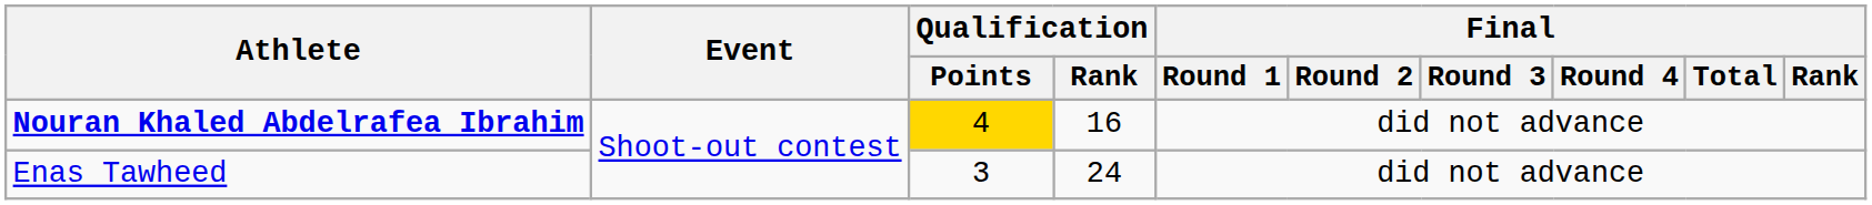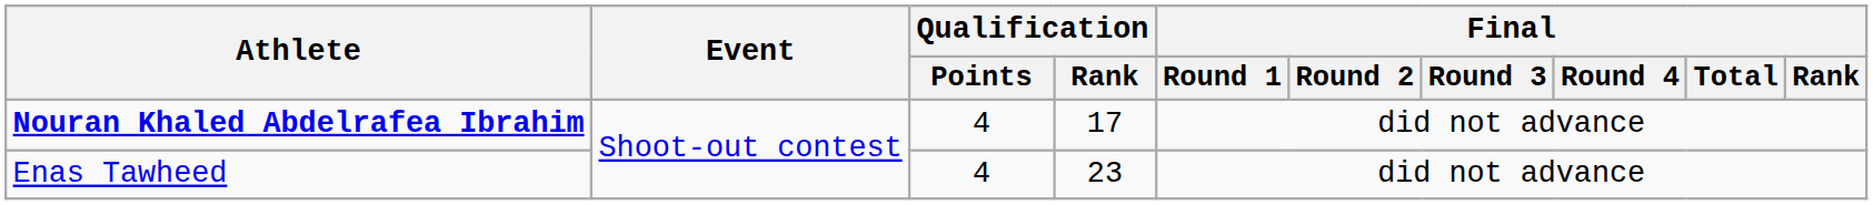 <table class="wikitable" style="font-size:90%;">
 <tr>
 <th rowspan=2>Athlete</th>
 <th rowspan=2>Event</th>
 <th colspan=2>Qualification</th>
 <th colspan=6>Final</th>
 </tr>
 <tr style="font-size:95%">
 <th>Points</th>
 <th>Rank</th>
 <th>Round 1</th>
 <th>Round 2</th>
 <th>Round 3</th>
 <th>Round 4</th>
 <th>Total</th>
 <th>Rank</th>
 </tr>
 <tr align=center>
 <td align=left><strong><a href='#'>Nouran Khaled Abdelrafea Ibrahim</a></strong></td>
 <td rowspan=2 align=left><a href='#'>Shoot-out contest</a></td>
-<td style="background: gold;">4</td>
-<td>16</td>
+<td>4</td>
+<td>17</td>
 <td colspan=6>did not advance</td>
 </tr>
 <tr align=center>
 <td align=left><a href='#'>Enas Tawheed</a></td>
-<td>3</td>
-<td>24</td>
+<td>4</td>
+<td>23</td>
 <td colspan=6>did not advance</td>
 </tr>
 </table>
